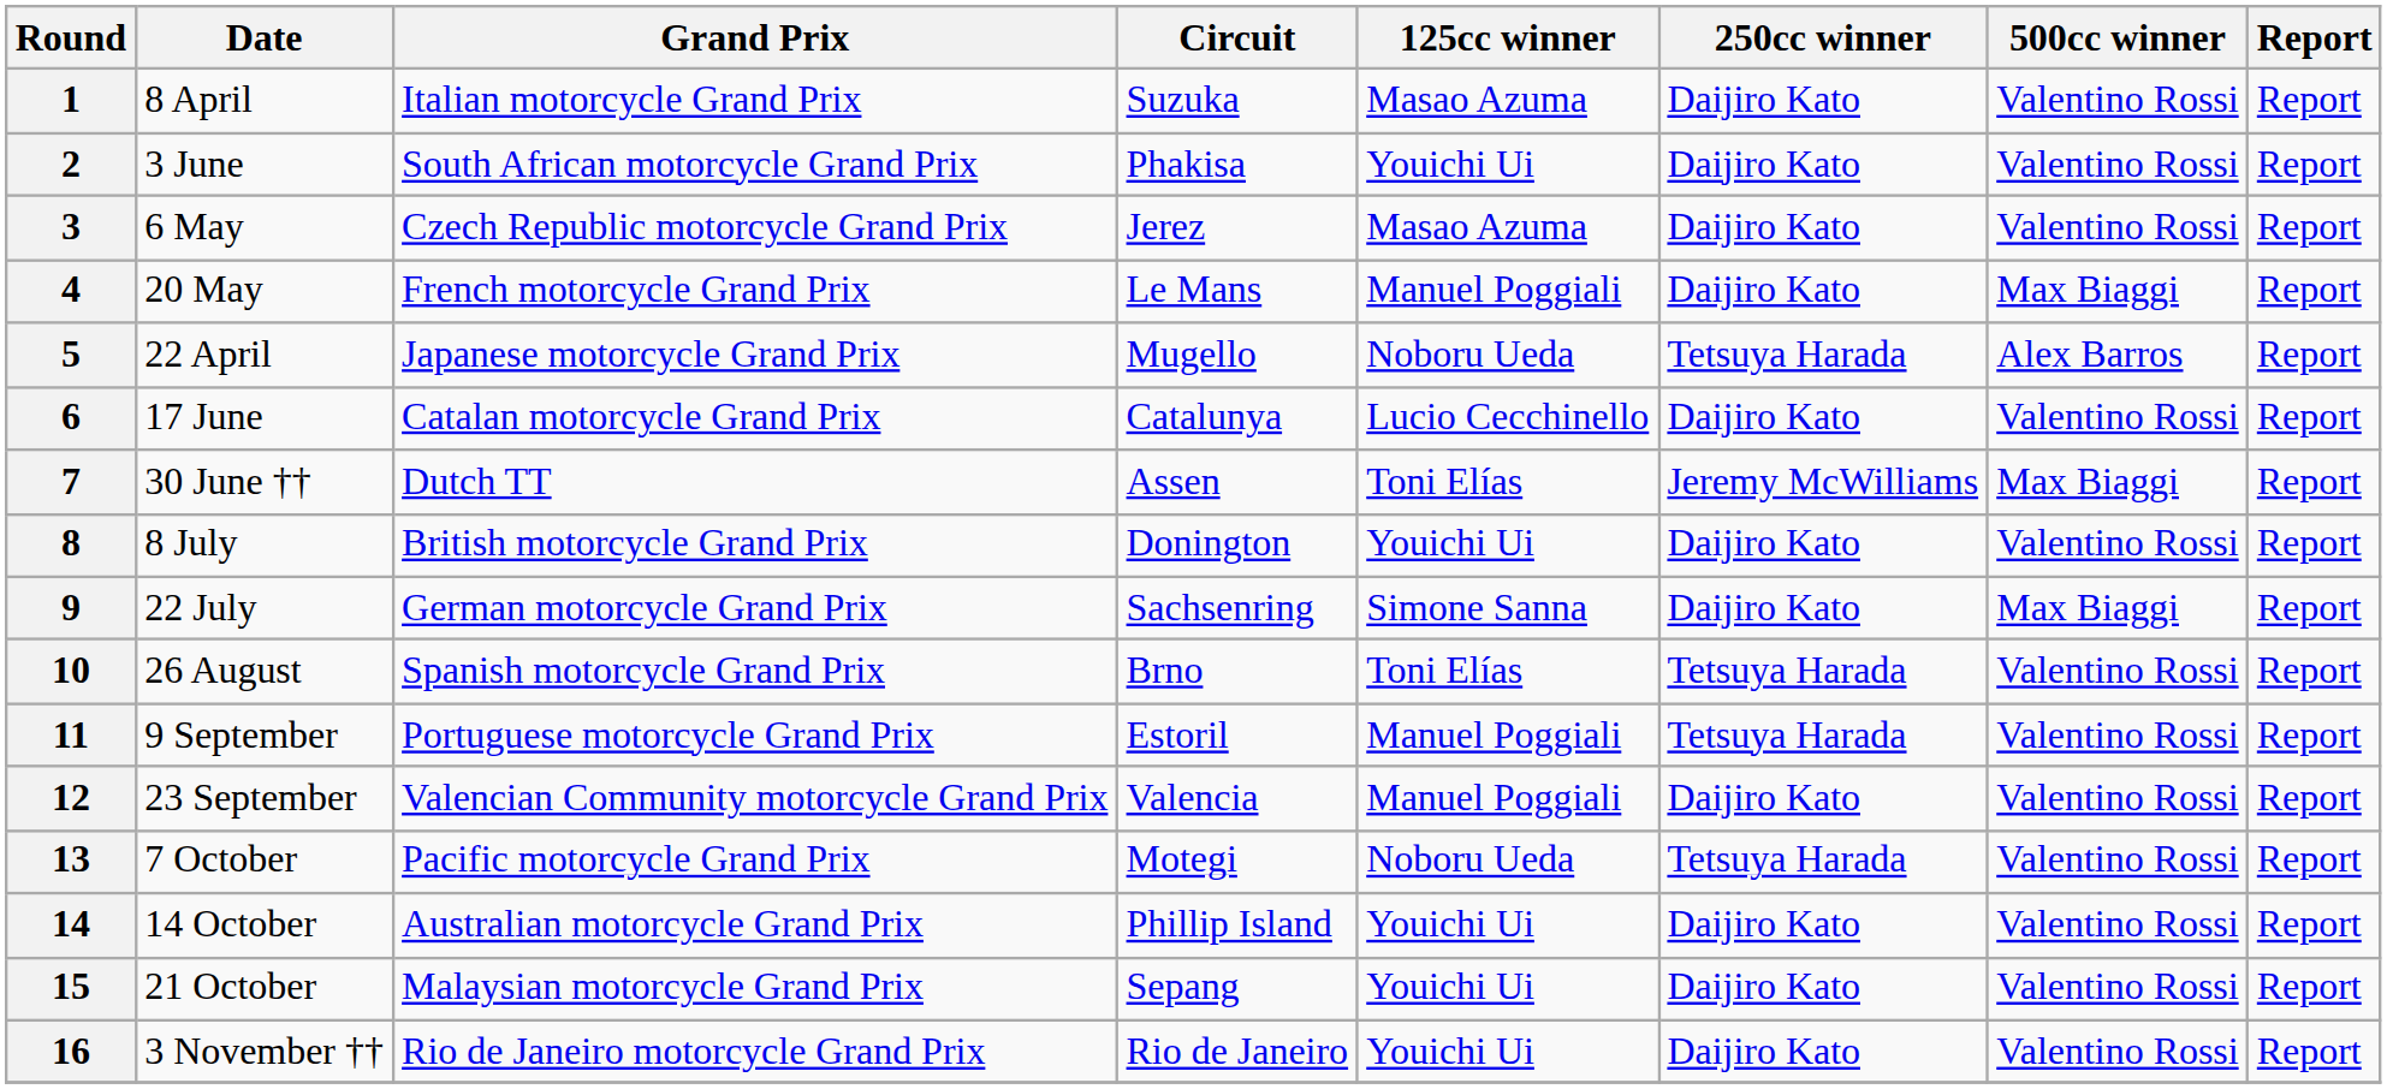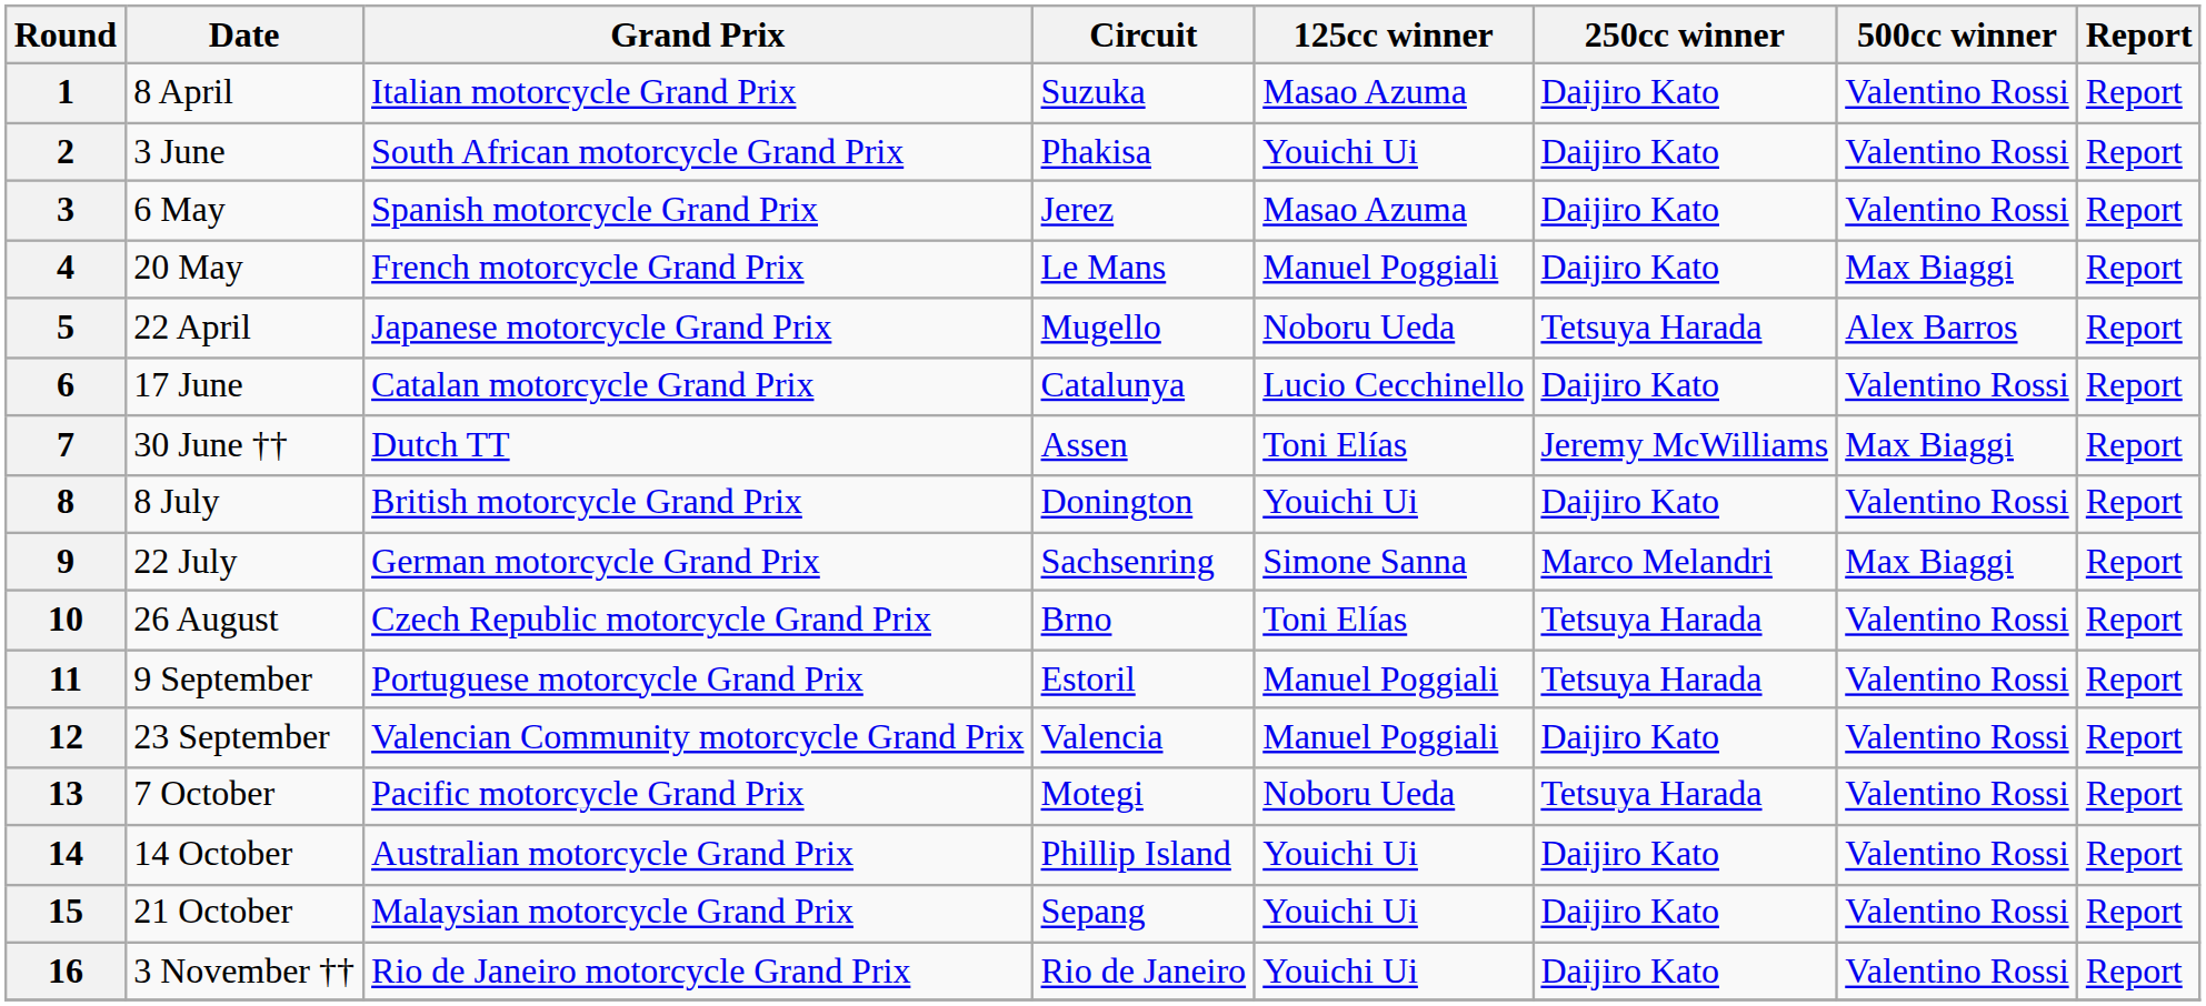 <table class="wikitable" style="font-size: 85%;">
 <tr>
 <th>Round</th>
 <th>Date</th>
 <th>Grand Prix</th>
 <th>Circuit</th>
 <th>125cc winner</th>
 <th>250cc winner</th>
 <th>500cc winner</th>
 <th>Report</th>
 </tr>
 <tr>
 <th>1</th>
 <td>8 April</td>
 <td> <a href='#'>Italian motorcycle Grand Prix</a></td>
 <td><a href='#'>Suzuka</a></td>
 <td> <a href='#'>Masao Azuma</a></td>
 <td> <a href='#'>Daijiro Kato</a></td>
 <td> <a href='#'>Valentino Rossi</a></td>
 <td><a href='#'>Report</a></td>
 </tr>
 <tr>
 <th>2</th>
 <td>3 June</td>
 <td> <a href='#'>South African motorcycle Grand Prix</a></td>
 <td><a href='#'>Phakisa</a></td>
 <td> <a href='#'>Youichi Ui</a></td>
 <td> <a href='#'>Daijiro Kato</a></td>
 <td> <a href='#'>Valentino Rossi</a></td>
 <td><a href='#'>Report</a></td>
 </tr>
 <tr>
 <th>3</th>
 <td>6 May</td>
-<td> <a href='#'>Czech Republic motorcycle Grand Prix</a></td>
+<td> <a href='#'>Spanish motorcycle Grand Prix</a></td>
 <td><a href='#'>Jerez</a></td>
 <td> <a href='#'>Masao Azuma</a></td>
 <td> <a href='#'>Daijiro Kato</a></td>
 <td> <a href='#'>Valentino Rossi</a></td>
 <td><a href='#'>Report</a></td>
 </tr>
 <tr>
 <th>4</th>
 <td>20 May</td>
 <td> <a href='#'>French motorcycle Grand Prix</a></td>
 <td><a href='#'>Le Mans</a></td>
 <td> <a href='#'>Manuel Poggiali</a></td>
 <td> <a href='#'>Daijiro Kato</a></td>
 <td> <a href='#'>Max Biaggi</a></td>
 <td><a href='#'>Report</a></td>
 </tr>
 <tr>
 <th>5</th>
 <td>22 April</td>
 <td> <a href='#'>Japanese motorcycle Grand Prix</a></td>
 <td><a href='#'>Mugello</a></td>
 <td> <a href='#'>Noboru Ueda</a></td>
 <td> <a href='#'>Tetsuya Harada</a></td>
 <td> <a href='#'>Alex Barros</a></td>
 <td><a href='#'>Report</a></td>
 </tr>
 <tr>
 <th>6</th>
 <td>17 June</td>
 <td> <a href='#'>Catalan motorcycle Grand Prix</a></td>
 <td><a href='#'>Catalunya</a></td>
 <td> <a href='#'>Lucio Cecchinello</a></td>
 <td> <a href='#'>Daijiro Kato</a></td>
 <td> <a href='#'>Valentino Rossi</a></td>
 <td><a href='#'>Report</a></td>
 </tr>
 <tr>
 <th>7</th>
 <td>30 June ††</td>
 <td> <a href='#'>Dutch TT</a></td>
 <td><a href='#'>Assen</a></td>
 <td> <a href='#'>Toni Elías</a></td>
 <td> <a href='#'>Jeremy McWilliams</a></td>
 <td> <a href='#'>Max Biaggi</a></td>
 <td><a href='#'>Report</a></td>
 </tr>
 <tr>
 <th>8</th>
 <td>8 July</td>
 <td> <a href='#'>British motorcycle Grand Prix</a></td>
 <td><a href='#'>Donington</a></td>
 <td> <a href='#'>Youichi Ui</a></td>
 <td> <a href='#'>Daijiro Kato</a></td>
 <td> <a href='#'>Valentino Rossi</a></td>
 <td><a href='#'>Report</a></td>
 </tr>
 <tr>
 <th>9</th>
 <td>22 July</td>
 <td> <a href='#'>German motorcycle Grand Prix</a></td>
 <td><a href='#'>Sachsenring</a></td>
 <td> <a href='#'>Simone Sanna</a></td>
-<td> <a href='#'>Daijiro Kato</a></td>
+<td> <a href='#'>Marco Melandri</a></td>
 <td> <a href='#'>Max Biaggi</a></td>
 <td><a href='#'>Report</a></td>
 </tr>
 <tr>
 <th>10</th>
 <td>26 August</td>
-<td> <a href='#'>Spanish motorcycle Grand Prix</a></td>
+<td> <a href='#'>Czech Republic motorcycle Grand Prix</a></td>
 <td><a href='#'>Brno</a></td>
 <td> <a href='#'>Toni Elías</a></td>
 <td> <a href='#'>Tetsuya Harada</a></td>
 <td> <a href='#'>Valentino Rossi</a></td>
 <td><a href='#'>Report</a></td>
 </tr>
 <tr>
 <th>11</th>
 <td>9 September</td>
 <td> <a href='#'>Portuguese motorcycle Grand Prix</a></td>
 <td><a href='#'>Estoril</a></td>
 <td> <a href='#'>Manuel Poggiali</a></td>
 <td> <a href='#'>Tetsuya Harada</a></td>
 <td> <a href='#'>Valentino Rossi</a></td>
 <td><a href='#'>Report</a></td>
 </tr>
 <tr>
 <th>12</th>
 <td>23 September</td>
 <td> <a href='#'>Valencian Community motorcycle Grand Prix</a></td>
 <td><a href='#'>Valencia</a></td>
 <td> <a href='#'>Manuel Poggiali</a></td>
 <td> <a href='#'>Daijiro Kato</a></td>
 <td> <a href='#'>Valentino Rossi</a></td>
 <td><a href='#'>Report</a></td>
 </tr>
 <tr>
 <th>13</th>
 <td>7 October</td>
 <td> <a href='#'>Pacific motorcycle Grand Prix</a></td>
 <td><a href='#'>Motegi</a></td>
 <td> <a href='#'>Noboru Ueda</a></td>
 <td> <a href='#'>Tetsuya Harada</a></td>
 <td> <a href='#'>Valentino Rossi</a></td>
 <td><a href='#'>Report</a></td>
 </tr>
 <tr>
 <th>14</th>
 <td>14 October</td>
 <td> <a href='#'>Australian motorcycle Grand Prix</a></td>
 <td><a href='#'>Phillip Island</a></td>
 <td> <a href='#'>Youichi Ui</a></td>
 <td> <a href='#'>Daijiro Kato</a></td>
 <td> <a href='#'>Valentino Rossi</a></td>
 <td><a href='#'>Report</a></td>
 </tr>
 <tr>
 <th>15</th>
 <td>21 October</td>
 <td> <a href='#'>Malaysian motorcycle Grand Prix</a></td>
 <td><a href='#'>Sepang</a></td>
 <td> <a href='#'>Youichi Ui</a></td>
 <td> <a href='#'>Daijiro Kato</a></td>
 <td> <a href='#'>Valentino Rossi</a></td>
 <td><a href='#'>Report</a></td>
 </tr>
 <tr>
 <th>16</th>
 <td>3 November ††</td>
 <td> <a href='#'>Rio de Janeiro motorcycle Grand Prix</a></td>
 <td><a href='#'>Rio de Janeiro</a></td>
 <td> <a href='#'>Youichi Ui</a></td>
 <td> <a href='#'>Daijiro Kato</a></td>
 <td> <a href='#'>Valentino Rossi</a></td>
 <td><a href='#'>Report</a></td>
 </tr>
 <tr>
 </tr>
 </table>
